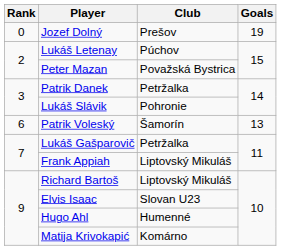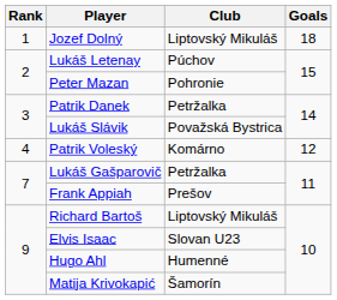 <table class="wikitable" style="text-align:center">
 <tr>
 <th>Rank</th>
 <th>Player</th>
 <th>Club</th>
 <th>Goals</th>
 </tr>
 <tr>
-<td>0</td>
+<td>1</td>
 <td align="left"> <a href='#'>Jozef Dolný</a></td>
-<td align="left">Prešov</td>
-<td>19</td>
+<td align="left">Liptovský Mikuláš</td>
+<td>18</td>
 </tr>
 <tr>
 <td rowspan="2">2</td>
 <td align="left"> <a href='#'>Lukáš Letenay</a></td>
 <td align="left">Púchov</td>
 <td rowspan="2">15</td>
 </tr>
 <tr>
 <td align="left"> <a href='#'>Peter Mazan</a></td>
-<td align="left">Považská Bystrica</td>
+<td align="left">Pohronie</td>
 </tr>
 <tr>
 <td rowspan="2">3</td>
 <td align="left"> <a href='#'>Patrik Danek</a></td>
 <td align="left">Petržalka</td>
 <td rowspan="2">14</td>
 </tr>
 <tr>
 <td align="left"> <a href='#'>Lukáš Slávik</a></td>
-<td align="left">Pohronie</td>
+<td align="left">Považská Bystrica</td>
 </tr>
 <tr>
-<td>6</td>
+<td>4</td>
 <td align="left"> <a href='#'>Patrik Voleský</a></td>
-<td align="left">Šamorín</td>
-<td>13</td>
+<td align="left">Komárno</td>
+<td>12</td>
 </tr>
 <tr>
 <td rowspan="2">7</td>
 <td align="left"> <a href='#'>Lukáš Gašparovič</a></td>
 <td align="left">Petržalka</td>
 <td rowspan="2">11</td>
 </tr>
 <tr>
 <td align="left"> <a href='#'>Frank Appiah</a></td>
-<td align="left">Liptovský Mikuláš</td>
+<td align="left">Prešov</td>
 </tr>
 <tr>
 <td rowspan="4">9</td>
 <td align="left"> <a href='#'>Richard Bartoš</a></td>
 <td align="left">Liptovský Mikuláš</td>
 <td rowspan="4">10</td>
 </tr>
 <tr>
 <td align="left"> <a href='#'>Elvis Isaac</a></td>
 <td align="left">Slovan U23</td>
 </tr>
 <tr>
 <td align="left"> <a href='#'>Hugo Ahl</a></td>
 <td align="left">Humenné</td>
 </tr>
 <tr>
 <td align="left"> <a href='#'>Matija Krivokapić</a></td>
-<td align="left">Komárno</td>
+<td align="left">Šamorín</td>
 </tr>
 </table>
